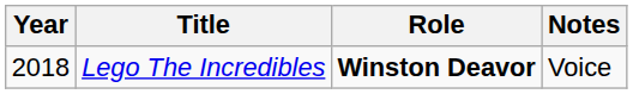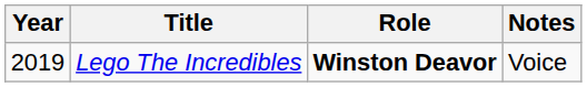 <table class="wikitable">
 <tr>
 <th>Year</th>
 <th>Title</th>
 <th>Role</th>
 <th class="unsortable">Notes</th>
 </tr>
 <tr>
-<td>2018</td>
+<td>2019</td>
 <td><em><a href='#'>Lego The Incredibles</a></em></td>
 <td><strong>Winston Deavor</strong></td>
 <td>Voice</td>
 </tr>
 </table>
